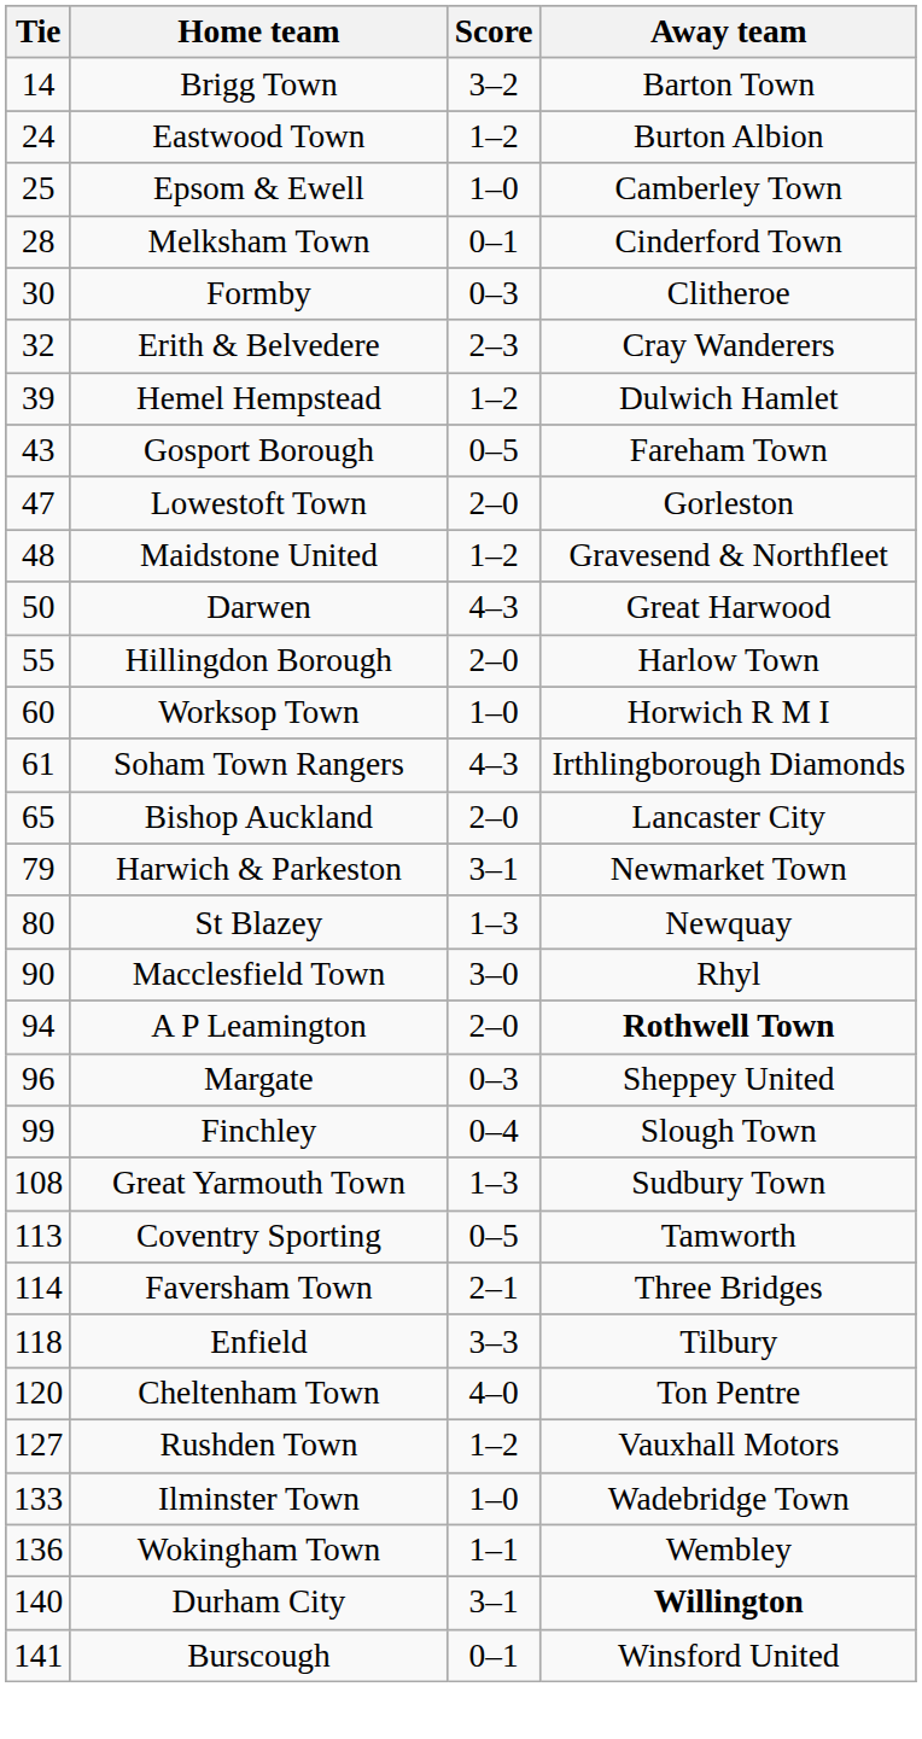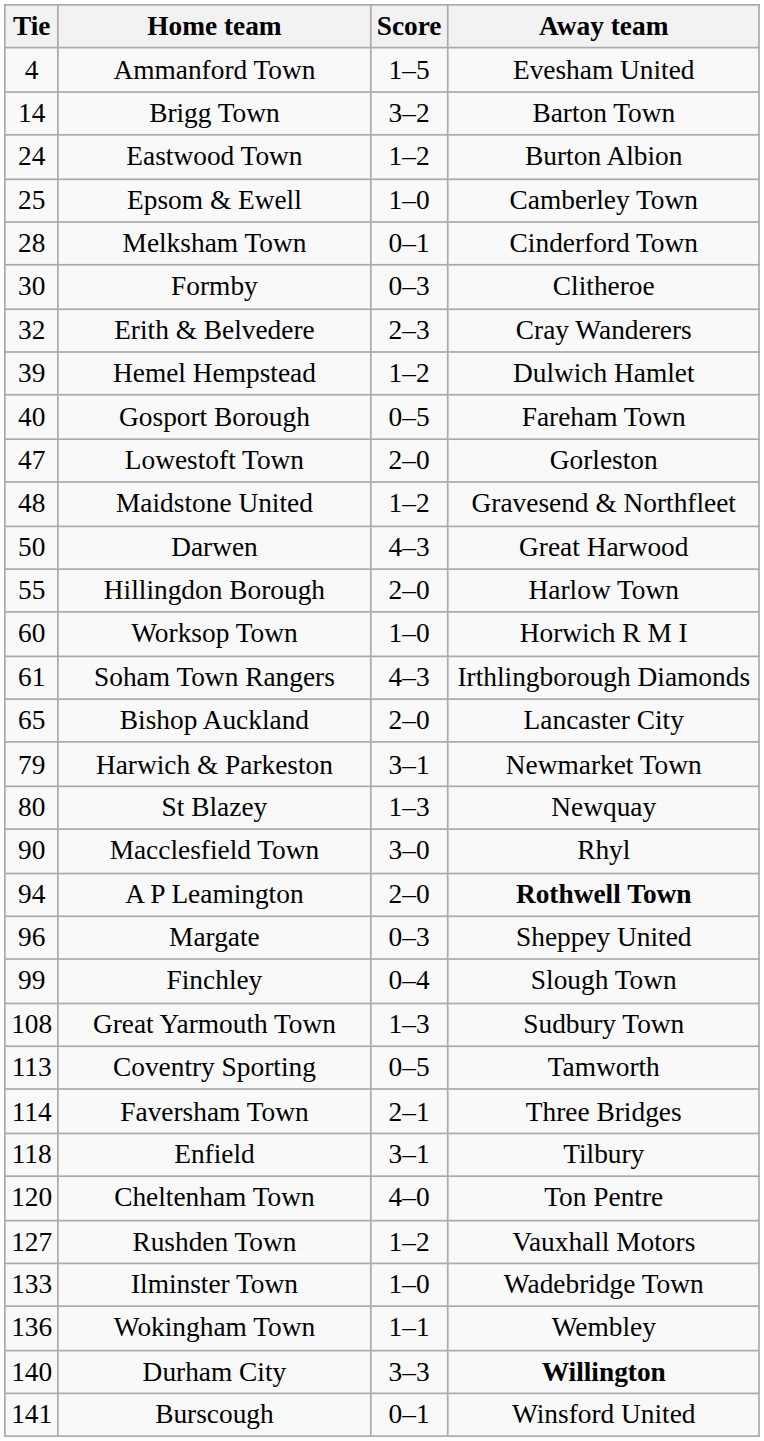 <table class="wikitable" style="text-align:center;">
 <tr>
 <th width=20>Tie</th>
 <th width=175>Home team</th>
 <th width=20>Score</th>
 <th width=175>Away team</th>
+</tr>
+<tr>
+<td>4</td>
+<td>Ammanford Town</td>
+<td>1–5</td>
+<td>Evesham United</td>
 </tr>
 <tr>
 <td>14</td>
 <td>Brigg Town</td>
 <td>3–2</td>
 <td>Barton Town</td>
 </tr>
 <tr>
 <td>24</td>
 <td>Eastwood Town</td>
 <td>1–2</td>
 <td>Burton Albion</td>
 </tr>
 <tr>
 <td>25</td>
 <td>Epsom & Ewell</td>
 <td>1–0</td>
 <td>Camberley Town</td>
 </tr>
 <tr>
 <td>28</td>
 <td>Melksham Town</td>
 <td>0–1</td>
 <td>Cinderford Town</td>
 </tr>
 <tr>
 <td>30</td>
 <td>Formby</td>
 <td>0–3</td>
 <td>Clitheroe</td>
 </tr>
 <tr>
 <td>32</td>
 <td>Erith & Belvedere</td>
 <td>2–3</td>
 <td>Cray Wanderers</td>
 </tr>
 <tr>
 <td>39</td>
 <td>Hemel Hempstead</td>
 <td>1–2</td>
 <td>Dulwich Hamlet</td>
 </tr>
 <tr>
-<td>43</td>
+<td>40</td>
 <td>Gosport Borough</td>
 <td>0–5</td>
 <td>Fareham Town</td>
 </tr>
 <tr>
 <td>47</td>
 <td>Lowestoft Town</td>
 <td>2–0</td>
 <td>Gorleston</td>
 </tr>
 <tr>
 <td>48</td>
 <td>Maidstone United</td>
 <td>1–2</td>
 <td>Gravesend & Northfleet</td>
 </tr>
 <tr>
 <td>50</td>
 <td>Darwen</td>
 <td>4–3</td>
 <td>Great Harwood</td>
 </tr>
 <tr>
 <td>55</td>
 <td>Hillingdon Borough</td>
 <td>2–0</td>
 <td>Harlow Town</td>
 </tr>
 <tr>
 <td>60</td>
 <td>Worksop Town</td>
 <td>1–0</td>
 <td>Horwich R M I</td>
 </tr>
 <tr>
 <td>61</td>
 <td>Soham Town Rangers</td>
 <td>4–3</td>
 <td>Irthlingborough Diamonds</td>
 </tr>
 <tr>
 <td>65</td>
 <td>Bishop Auckland</td>
 <td>2–0</td>
 <td>Lancaster City</td>
 </tr>
 <tr>
 <td>79</td>
 <td>Harwich & Parkeston</td>
 <td>3–1</td>
 <td>Newmarket Town</td>
 </tr>
 <tr>
 <td>80</td>
 <td>St Blazey</td>
 <td>1–3</td>
 <td>Newquay</td>
 </tr>
 <tr>
 <td>90</td>
 <td>Macclesfield Town</td>
 <td>3–0</td>
 <td>Rhyl</td>
 </tr>
 <tr>
 <td>94</td>
 <td>A P Leamington</td>
 <td>2–0</td>
 <td><strong>Rothwell Town</strong></td>
 </tr>
 <tr>
 <td>96</td>
 <td>Margate</td>
 <td>0–3</td>
 <td>Sheppey United</td>
 </tr>
 <tr>
 <td>99</td>
 <td>Finchley</td>
 <td>0–4</td>
 <td>Slough Town</td>
 </tr>
 <tr>
 <td>108</td>
 <td>Great Yarmouth Town</td>
 <td>1–3</td>
 <td>Sudbury Town</td>
 </tr>
 <tr>
 <td>113</td>
 <td>Coventry Sporting</td>
 <td>0–5</td>
 <td>Tamworth</td>
 </tr>
 <tr>
 <td>114</td>
 <td>Faversham Town</td>
 <td>2–1</td>
 <td>Three Bridges</td>
 </tr>
 <tr>
 <td>118</td>
 <td>Enfield</td>
-<td>3–3</td>
+<td>3–1</td>
 <td>Tilbury</td>
 </tr>
 <tr>
 <td>120</td>
 <td>Cheltenham Town</td>
 <td>4–0</td>
 <td>Ton Pentre</td>
 </tr>
 <tr>
 <td>127</td>
 <td>Rushden Town</td>
 <td>1–2</td>
 <td>Vauxhall Motors</td>
 </tr>
 <tr>
 <td>133</td>
 <td>Ilminster Town</td>
 <td>1–0</td>
 <td>Wadebridge Town</td>
 </tr>
 <tr>
 <td>136</td>
 <td>Wokingham Town</td>
 <td>1–1</td>
 <td>Wembley</td>
 </tr>
 <tr>
 <td>140</td>
 <td>Durham City</td>
-<td>3–1</td>
+<td>3–3</td>
 <td><strong>Willington</strong></td>
 </tr>
 <tr>
 <td>141</td>
 <td>Burscough</td>
 <td>0–1</td>
 <td>Winsford United</td>
 </tr>
 </table>
